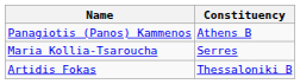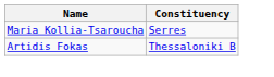 <table class="wikitable sortable">
 <tr>
 <th>Name</th>
 <th>Constituency</th>
-</tr>
-<tr>
-<td data-sort-value="Kammenos, Panagiotis"><a href='#'>Panagiotis (Panos) Kammenos</a></td>
-<td><a href='#'>Athens B</a></td>
 </tr>
 <tr>
 <td data-sort-value="Kollia-Tsaroucha "><a href='#'>Maria Kollia-Tsaroucha</a></td>
 <td><a href='#'>Serres</a></td>
 </tr>
 <tr>
 <td data-sort-value="Fokas "><a href='#'>Artidis Fokas</a></td>
 <td><a href='#'>Thessaloniki B</a></td>
 </tr>
 </table>
